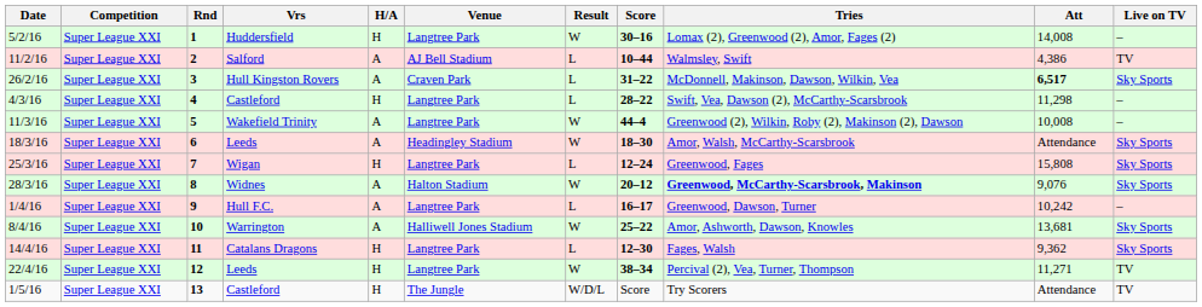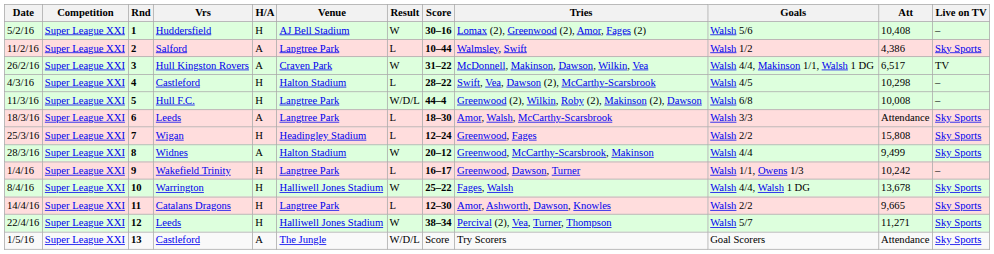 <table class="wikitable"  style="font-size:85%; width:100%;">
 <tr>
 <th>Date</th>
 <th>Competition</th>
 <th>Rnd</th>
 <th>Vrs</th>
 <th>H/A</th>
 <th>Venue</th>
 <th>Result</th>
 <th>Score</th>
 <th>Tries</th>
+<th>Goals</th>
 <th>Att</th>
 <th>Live on TV</th>
 </tr>
 <tr style="background:#ddffdd;" width=20 | >
 <td>5/2/16</td>
 <td><a href='#'>Super League XXI</a></td>
 <td><strong>1</strong></td>
 <td><a href='#'>Huddersfield</a></td>
 <td>H</td>
-<td><a href='#'>Langtree Park</a></td>
+<td><a href='#'>AJ Bell Stadium</a></td>
 <td>W</td>
 <td><strong>30–16</strong></td>
 <td><a href='#'>Lomax</a> (2), <a href='#'>Greenwood</a> (2), <a href='#'>Amor</a>, <a href='#'>Fages</a> (2)</td>
-<td>14,008</td>
+<td><a href='#'>Walsh</a> 5/6</td>
+<td>10,408</td>
 <td>–</td>
 </tr>
 <tr style="background:#ffdddd;" width=20 | >
 <td>11/2/16</td>
 <td><a href='#'>Super League XXI</a></td>
 <td><strong>2</strong></td>
 <td><a href='#'>Salford</a></td>
 <td>A</td>
-<td><a href='#'>AJ Bell Stadium</a></td>
+<td><a href='#'>Langtree Park</a></td>
 <td>L</td>
 <td><strong>10–44</strong></td>
 <td><a href='#'>Walmsley</a>, <a href='#'>Swift</a></td>
+<td><a href='#'>Walsh</a> 1/2</td>
 <td>4,386</td>
-<td>TV</td>
+<td><a href='#'>Sky Sports</a></td>
 </tr>
 <tr style="background:#ddffdd;" width=20 | >
 <td>26/2/16</td>
 <td><a href='#'>Super League XXI</a></td>
 <td><strong>3</strong></td>
 <td><a href='#'>Hull Kingston Rovers</a></td>
 <td>A</td>
 <td><a href='#'>Craven Park</a></td>
-<td>L</td>
+<td>W</td>
 <td><strong>31–22</strong></td>
 <td><a href='#'>McDonnell</a>, <a href='#'>Makinson</a>, <a href='#'>Dawson</a>, <a href='#'>Wilkin</a>, <a href='#'>Vea</a></td>
-<td><strong>6,517</strong></td>
-<td><a href='#'>Sky Sports</a></td>
+<td><a href='#'>Walsh</a> 4/4, <a href='#'>Makinson</a> 1/1, <a href='#'>Walsh</a> 1 DG</td>
+<td>6,517</td>
+<td>TV</td>
 </tr>
 <tr style="background:#ddffdd;" width=20 | >
 <td>4/3/16</td>
 <td><a href='#'>Super League XXI</a></td>
 <td><strong>4</strong></td>
 <td><a href='#'>Castleford</a></td>
 <td>H</td>
-<td><a href='#'>Langtree Park</a></td>
+<td><a href='#'>Halton Stadium</a></td>
 <td>L</td>
 <td><strong>28–22</strong></td>
 <td><a href='#'>Swift</a>, <a href='#'>Vea</a>, <a href='#'>Dawson</a> (2), <a href='#'>McCarthy-Scarsbrook</a></td>
-<td>11,298</td>
+<td><a href='#'>Walsh</a> 4/5</td>
+<td>10,298</td>
 <td>–</td>
 </tr>
 <tr style="background:#ddffdd;" width=20 | >
 <td>11/3/16</td>
 <td><a href='#'>Super League XXI</a></td>
 <td><strong>5</strong></td>
-<td><a href='#'>Wakefield Trinity</a></td>
-<td>A</td>
+<td><a href='#'>Hull F.C.</a></td>
+<td>H</td>
 <td><a href='#'>Langtree Park</a></td>
-<td>W</td>
+<td>W/D/L</td>
 <td><strong>44–4</strong></td>
 <td><a href='#'>Greenwood</a> (2), <a href='#'>Wilkin</a>, <a href='#'>Roby</a> (2), <a href='#'>Makinson</a> (2), <a href='#'>Dawson</a></td>
+<td><a href='#'>Walsh</a> 6/8</td>
 <td>10,008</td>
 <td>–</td>
 </tr>
 <tr style="background:#ffdddd;" width=20 | >
 <td>18/3/16</td>
 <td><a href='#'>Super League XXI</a></td>
 <td><strong>6</strong></td>
 <td><a href='#'>Leeds</a></td>
 <td>A</td>
-<td><a href='#'>Headingley Stadium</a></td>
-<td>W</td>
+<td><a href='#'>Langtree Park</a></td>
+<td>L</td>
 <td><strong>18–30</strong></td>
 <td><a href='#'>Amor</a>, <a href='#'>Walsh</a>, <a href='#'>McCarthy-Scarsbrook</a></td>
+<td><a href='#'>Walsh</a> 3/3</td>
 <td>Attendance</td>
 <td><a href='#'>Sky Sports</a></td>
 </tr>
 <tr style="background:#ffdddd;" width=20 | >
 <td>25/3/16</td>
 <td><a href='#'>Super League XXI</a></td>
 <td><strong>7</strong></td>
 <td><a href='#'>Wigan</a></td>
 <td>H</td>
-<td><a href='#'>Langtree Park</a></td>
+<td><a href='#'>Headingley Stadium</a></td>
 <td>L</td>
 <td><strong>12–24</strong></td>
 <td><a href='#'>Greenwood</a>, <a href='#'>Fages</a></td>
+<td><a href='#'>Walsh</a> 2/2</td>
 <td>15,808</td>
 <td><a href='#'>Sky Sports</a></td>
 </tr>
 <tr style="background:#ddffdd;" width=20 | >
 <td>28/3/16</td>
 <td><a href='#'>Super League XXI</a></td>
 <td><strong>8</strong></td>
 <td><a href='#'>Widnes</a></td>
 <td>A</td>
 <td><a href='#'>Halton Stadium</a></td>
 <td>W</td>
 <td><strong>20–12</strong></td>
-<td><strong><a href='#'>Greenwood</a>, <a href='#'>McCarthy-Scarsbrook</a>, <a href='#'>Makinson</a></strong></td>
-<td>9,076</td>
+<td><a href='#'>Greenwood</a>, <a href='#'>McCarthy-Scarsbrook</a>, <a href='#'>Makinson</a></td>
+<td><a href='#'>Walsh</a> 4/4</td>
+<td>9,499</td>
 <td><a href='#'>Sky Sports</a></td>
 </tr>
 <tr style="background:#ffdddd;" width=20 | >
 <td>1/4/16</td>
 <td><a href='#'>Super League XXI</a></td>
 <td><strong>9</strong></td>
-<td><a href='#'>Hull F.C.</a></td>
-<td>A</td>
+<td><a href='#'>Wakefield Trinity</a></td>
+<td>H</td>
 <td><a href='#'>Langtree Park</a></td>
 <td>L</td>
 <td><strong>16–17</strong></td>
 <td><a href='#'>Greenwood</a>, <a href='#'>Dawson</a>, <a href='#'>Turner</a></td>
+<td><a href='#'>Walsh</a> 1/1, <a href='#'>Owens</a> 1/3</td>
 <td>10,242</td>
 <td>–</td>
 </tr>
 <tr style="background:#ddffdd;" width=20 | >
 <td>8/4/16</td>
 <td><a href='#'>Super League XXI</a></td>
 <td><strong>10</strong></td>
 <td><a href='#'>Warrington</a></td>
-<td>A</td>
+<td>H</td>
 <td><a href='#'>Halliwell Jones Stadium</a></td>
 <td>W</td>
 <td><strong>25–22</strong></td>
-<td><a href='#'>Amor</a>, <a href='#'>Ashworth</a>, <a href='#'>Dawson</a>, <a href='#'>Knowles</a></td>
-<td>13,681</td>
+<td><a href='#'>Fages</a>, <a href='#'>Walsh</a></td>
+<td><a href='#'>Walsh</a> 4/4, <a href='#'>Walsh</a> 1 DG</td>
+<td>13,678</td>
 <td><a href='#'>Sky Sports</a></td>
 </tr>
 <tr style="background:#ffdddd;" width=20 | >
 <td>14/4/16</td>
 <td><a href='#'>Super League XXI</a></td>
 <td><strong>11</strong></td>
 <td><a href='#'>Catalans Dragons</a></td>
 <td>H</td>
 <td><a href='#'>Langtree Park</a></td>
 <td>L</td>
 <td><strong>12–30</strong></td>
-<td><a href='#'>Fages</a>, <a href='#'>Walsh</a></td>
-<td>9,362</td>
+<td><a href='#'>Amor</a>, <a href='#'>Ashworth</a>, <a href='#'>Dawson</a>, <a href='#'>Knowles</a></td>
+<td><a href='#'>Walsh</a> 2/2</td>
+<td>9,665</td>
 <td><a href='#'>Sky Sports</a></td>
 </tr>
 <tr style="background:#ddffdd;" width=20 | >
 <td>22/4/16</td>
 <td><a href='#'>Super League XXI</a></td>
 <td><strong>12</strong></td>
 <td><a href='#'>Leeds</a></td>
 <td>H</td>
-<td><a href='#'>Langtree Park</a></td>
+<td><a href='#'>Halliwell Jones Stadium</a></td>
 <td>W</td>
 <td><strong>38–34</strong></td>
 <td><a href='#'>Percival</a> (2), <a href='#'>Vea</a>, <a href='#'>Turner</a>, <a href='#'>Thompson</a></td>
+<td><a href='#'>Walsh</a> 5/7</td>
 <td>11,271</td>
-<td>TV</td>
+<td><a href='#'>Sky Sports</a></td>
 </tr>
 <tr>
 <td>1/5/16</td>
 <td><a href='#'>Super League XXI</a></td>
 <td><strong>13</strong></td>
 <td><a href='#'>Castleford</a></td>
-<td>H</td>
+<td>A</td>
 <td><a href='#'>The Jungle</a></td>
 <td>W/D/L</td>
 <td>Score</td>
 <td>Try Scorers</td>
+<td>Goal Scorers</td>
 <td>Attendance</td>
-<td>TV</td>
+<td><a href='#'>Sky Sports</a></td>
 </tr>
 </table>
